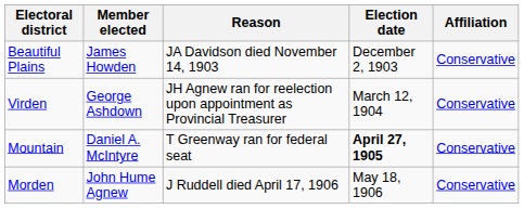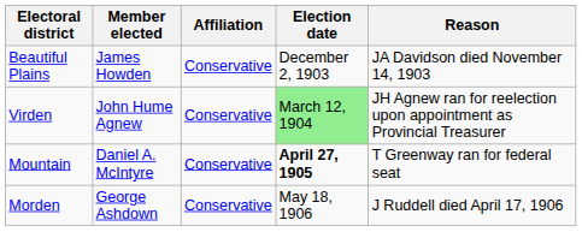 <table class="wikitable sortable">
 <tr>
 <th>Electoral district</th>
 <th>Member elected</th>
+<th>Affiliation</th>
+<th>Election date</th>
 <th>Reason</th>
-<th>Election date</th>
-<th>Affiliation</th>
 </tr>
 <tr>
 <td><a href='#'>Beautiful Plains</a></td>
 <td><a href='#'>James Howden</a></td>
+<td><a href='#'>Conservative</a></td>
+<td>December 2, 1903</td>
 <td>JA Davidson died November 14, 1903</td>
-<td>December 2, 1903</td>
-<td><a href='#'>Conservative</a></td>
 </tr>
 <tr>
 <td><a href='#'>Virden</a></td>
-<td><a href='#'>George Ashdown</a></td>
+<td><a href='#'>John Hume Agnew</a></td>
+<td><a href='#'>Conservative</a></td>
+<td style="background: lightgreen;">March 12, 1904</td>
 <td>JH Agnew ran for reelection upon appointment as Provincial Treasurer</td>
-<td>March 12, 1904</td>
-<td><a href='#'>Conservative</a></td>
 </tr>
 <tr>
 <td><a href='#'>Mountain</a></td>
 <td><a href='#'>Daniel A. McIntyre</a></td>
+<td><a href='#'>Conservative</a></td>
+<td><strong>April 27, 1905</strong></td>
 <td>T Greenway ran for federal seat</td>
-<td><strong>April 27, 1905</strong></td>
-<td><a href='#'>Conservative</a></td>
 </tr>
 <tr>
 <td><a href='#'>Morden</a></td>
-<td><a href='#'>John Hume Agnew</a></td>
+<td><a href='#'>George Ashdown</a></td>
+<td><a href='#'>Conservative</a></td>
+<td>May 18, 1906</td>
 <td>J Ruddell died April 17, 1906</td>
-<td>May 18, 1906</td>
-<td><a href='#'>Conservative</a></td>
 </tr>
 </table>
